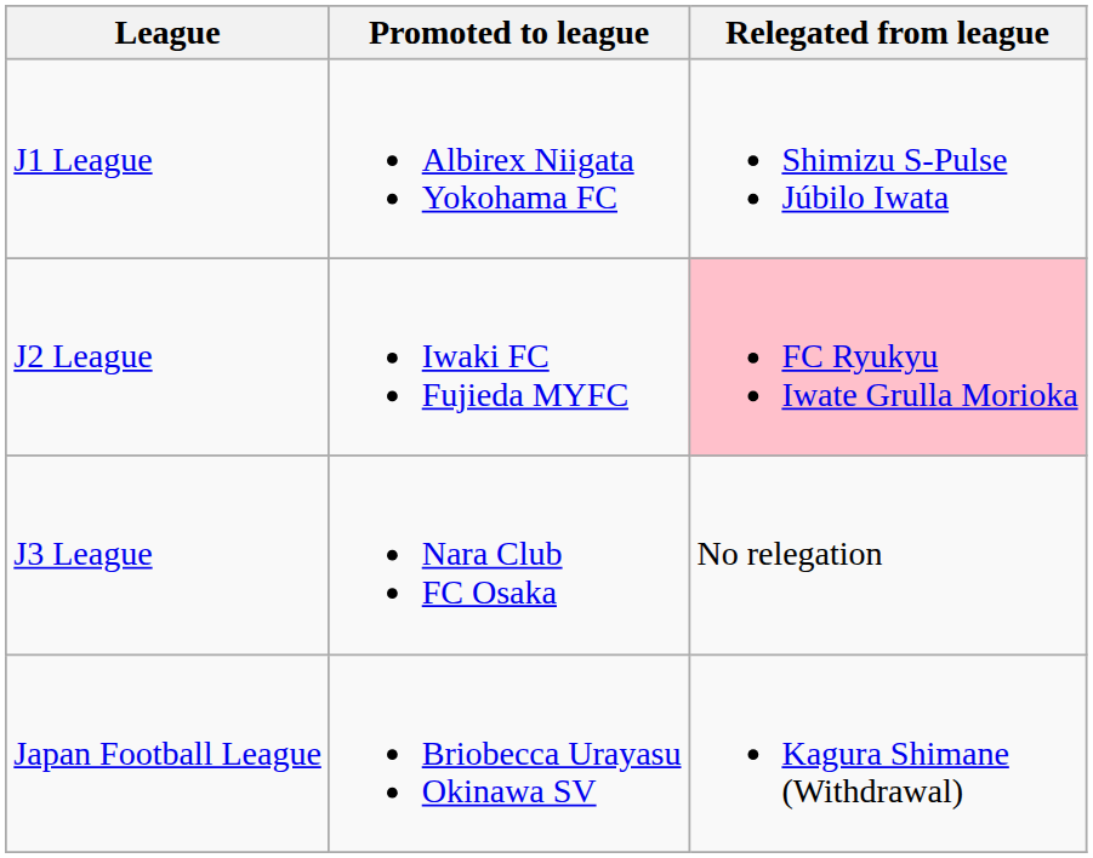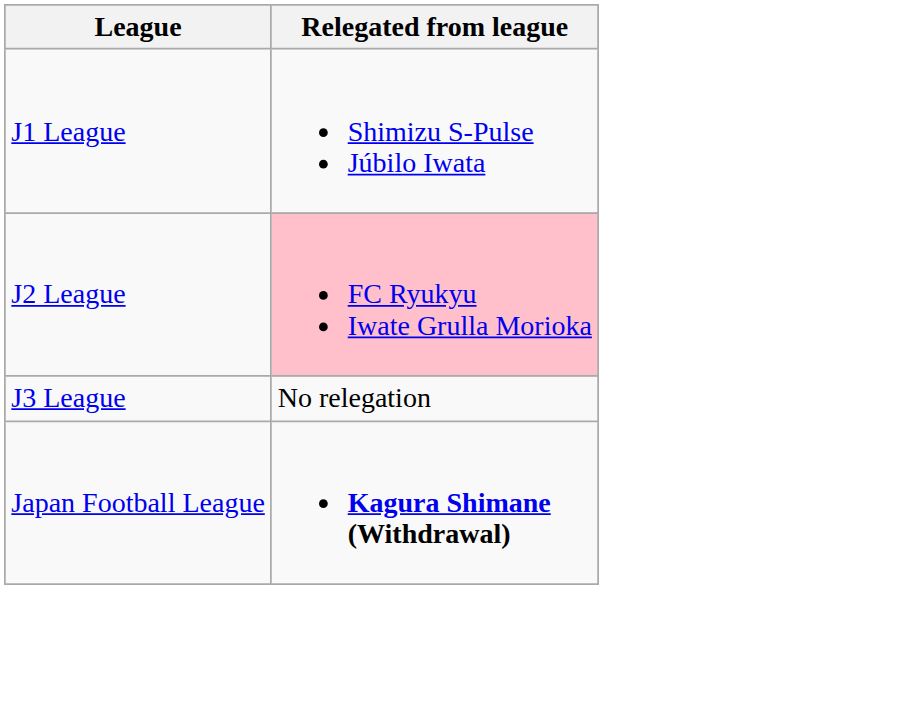 <table class="wikitable">
 <tr>
 <th>League</th>
-<th>Promoted to league</th>
 <th>Relegated from league</th>
 </tr>
 <tr>
 <td><a href='#'>J1 League</a></td>
-<td><br><ul><li><a href='#'>Albirex Niigata</a> </li><li><a href='#'>Yokohama FC</a> </li></ul></td>
 <td><br><ul><li><a href='#'>Shimizu S-Pulse</a> </li><li><a href='#'>Júbilo Iwata</a> </li></ul></td>
 </tr>
 <tr>
 <td><a href='#'>J2 League</a></td>
-<td><br><ul><li><a href='#'>Iwaki FC</a> </li><li><a href='#'>Fujieda MYFC</a> </li></ul></td>
 <td style="background: pink;"><br><ul><li><a href='#'>FC Ryukyu</a> </li><li><a href='#'>Iwate Grulla Morioka</a> </li></ul></td>
 </tr>
 <tr>
 <td><a href='#'>J3 League</a></td>
-<td><br><ul><li><a href='#'>Nara Club</a> </li><li><a href='#'>FC Osaka</a> </li></ul></td>
 <td>No relegation</td>
 </tr>
 <tr>
 <td><a href='#'>Japan Football League</a></td>
-<td><br><ul><li><a href='#'>Briobecca Urayasu</a> </li><li><a href='#'>Okinawa SV</a> </li></ul></td>
-<td><br><ul><li><a href='#'>Kagura Shimane</a> <br>(Withdrawal)</li></ul></td>
+<td><strong><br><ul><li><a href='#'>Kagura Shimane</a> <br>(Withdrawal)</li></ul></strong></td>
 </tr>
 </table>
